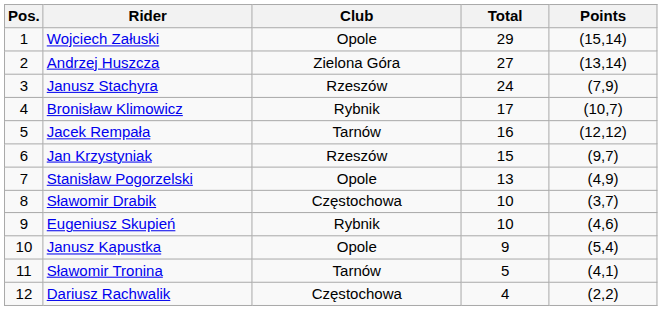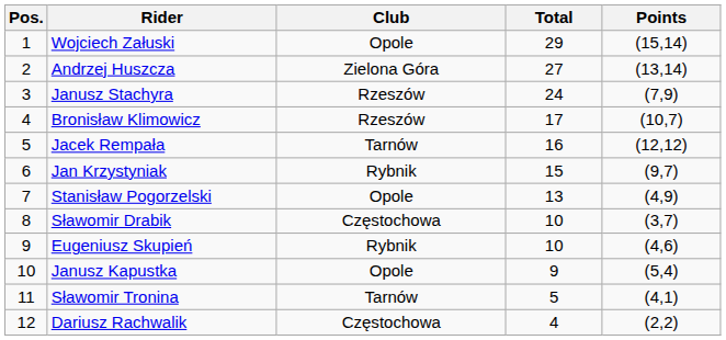 <table class=wikitable style="font-size:93%;">
 <tr>
 <th width=25px>Pos.</th>
 <th width=200px>Rider</th>
 <th width=200px>Club</th>
 <th width=80px>Total</th>
 <th width=100px>Points</th>
 </tr>
 <tr align=center>
 <td>1</td>
 <td align=left><a href='#'>Wojciech Załuski</a></td>
 <td>Opole</td>
 <td>29</td>
 <td>(15,14)</td>
 </tr>
 <tr align=center>
 <td>2</td>
 <td align=left><a href='#'>Andrzej Huszcza</a></td>
 <td>Zielona Góra</td>
 <td>27</td>
 <td>(13,14)</td>
 </tr>
 <tr align=center>
 <td>3</td>
 <td align=left><a href='#'>Janusz Stachyra</a></td>
 <td>Rzeszów</td>
 <td>24</td>
 <td>(7,9)</td>
 </tr>
 <tr align=center>
 <td>4</td>
 <td align=left><a href='#'>Bronisław Klimowicz</a></td>
-<td>Rybnik</td>
+<td>Rzeszów</td>
 <td>17</td>
 <td>(10,7)</td>
 </tr>
 <tr align=center>
 <td>5</td>
 <td align=left><a href='#'>Jacek Rempała</a></td>
 <td>Tarnów</td>
 <td>16</td>
 <td>(12,12)</td>
 </tr>
 <tr align=center>
 <td>6</td>
 <td align=left><a href='#'>Jan Krzystyniak</a></td>
-<td>Rzeszów</td>
+<td>Rybnik</td>
 <td>15</td>
 <td>(9,7)</td>
 </tr>
 <tr align=center>
 <td>7</td>
 <td align=left><a href='#'>Stanisław Pogorzelski</a></td>
 <td>Opole</td>
 <td>13</td>
 <td>(4,9)</td>
 </tr>
 <tr align=center>
 <td>8</td>
 <td align=left><a href='#'>Sławomir Drabik</a></td>
 <td>Częstochowa</td>
 <td>10</td>
 <td>(3,7)</td>
 </tr>
 <tr align=center>
 <td>9</td>
 <td align=left><a href='#'>Eugeniusz Skupień</a></td>
 <td>Rybnik</td>
 <td>10</td>
 <td>(4,6)</td>
 </tr>
 <tr align=center>
 <td>10</td>
 <td align=left><a href='#'>Janusz Kapustka</a></td>
 <td>Opole</td>
 <td>9</td>
 <td>(5,4)</td>
 </tr>
 <tr align=center>
 <td>11</td>
 <td align=left><a href='#'>Sławomir Tronina</a></td>
 <td>Tarnów</td>
 <td>5</td>
 <td>(4,1)</td>
 </tr>
 <tr align=center>
 <td>12</td>
 <td align=left><a href='#'>Dariusz Rachwalik</a></td>
 <td>Częstochowa</td>
 <td>4</td>
 <td>(2,2)</td>
 </tr>
 </table>
